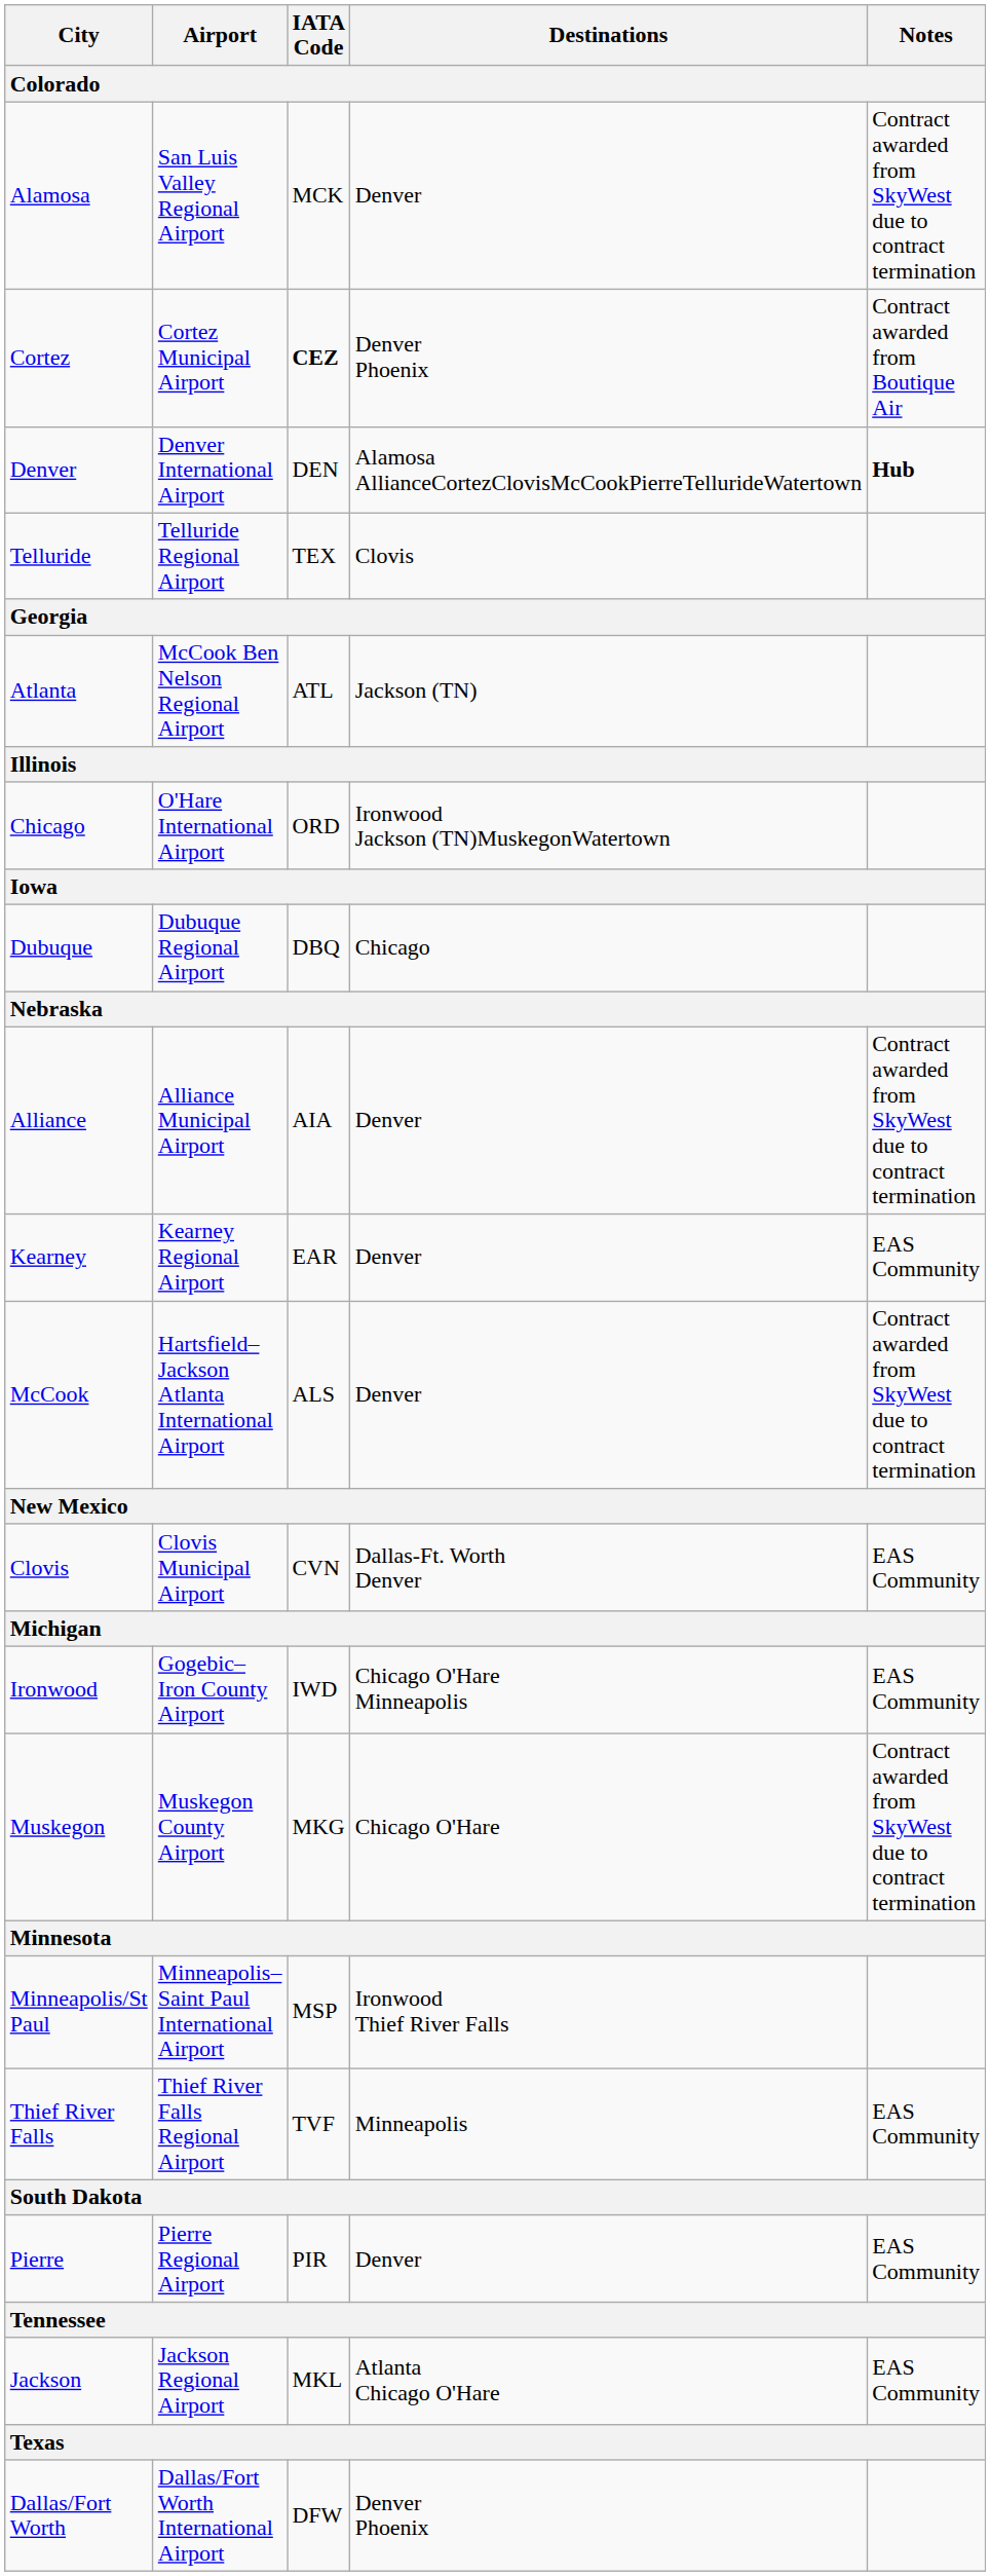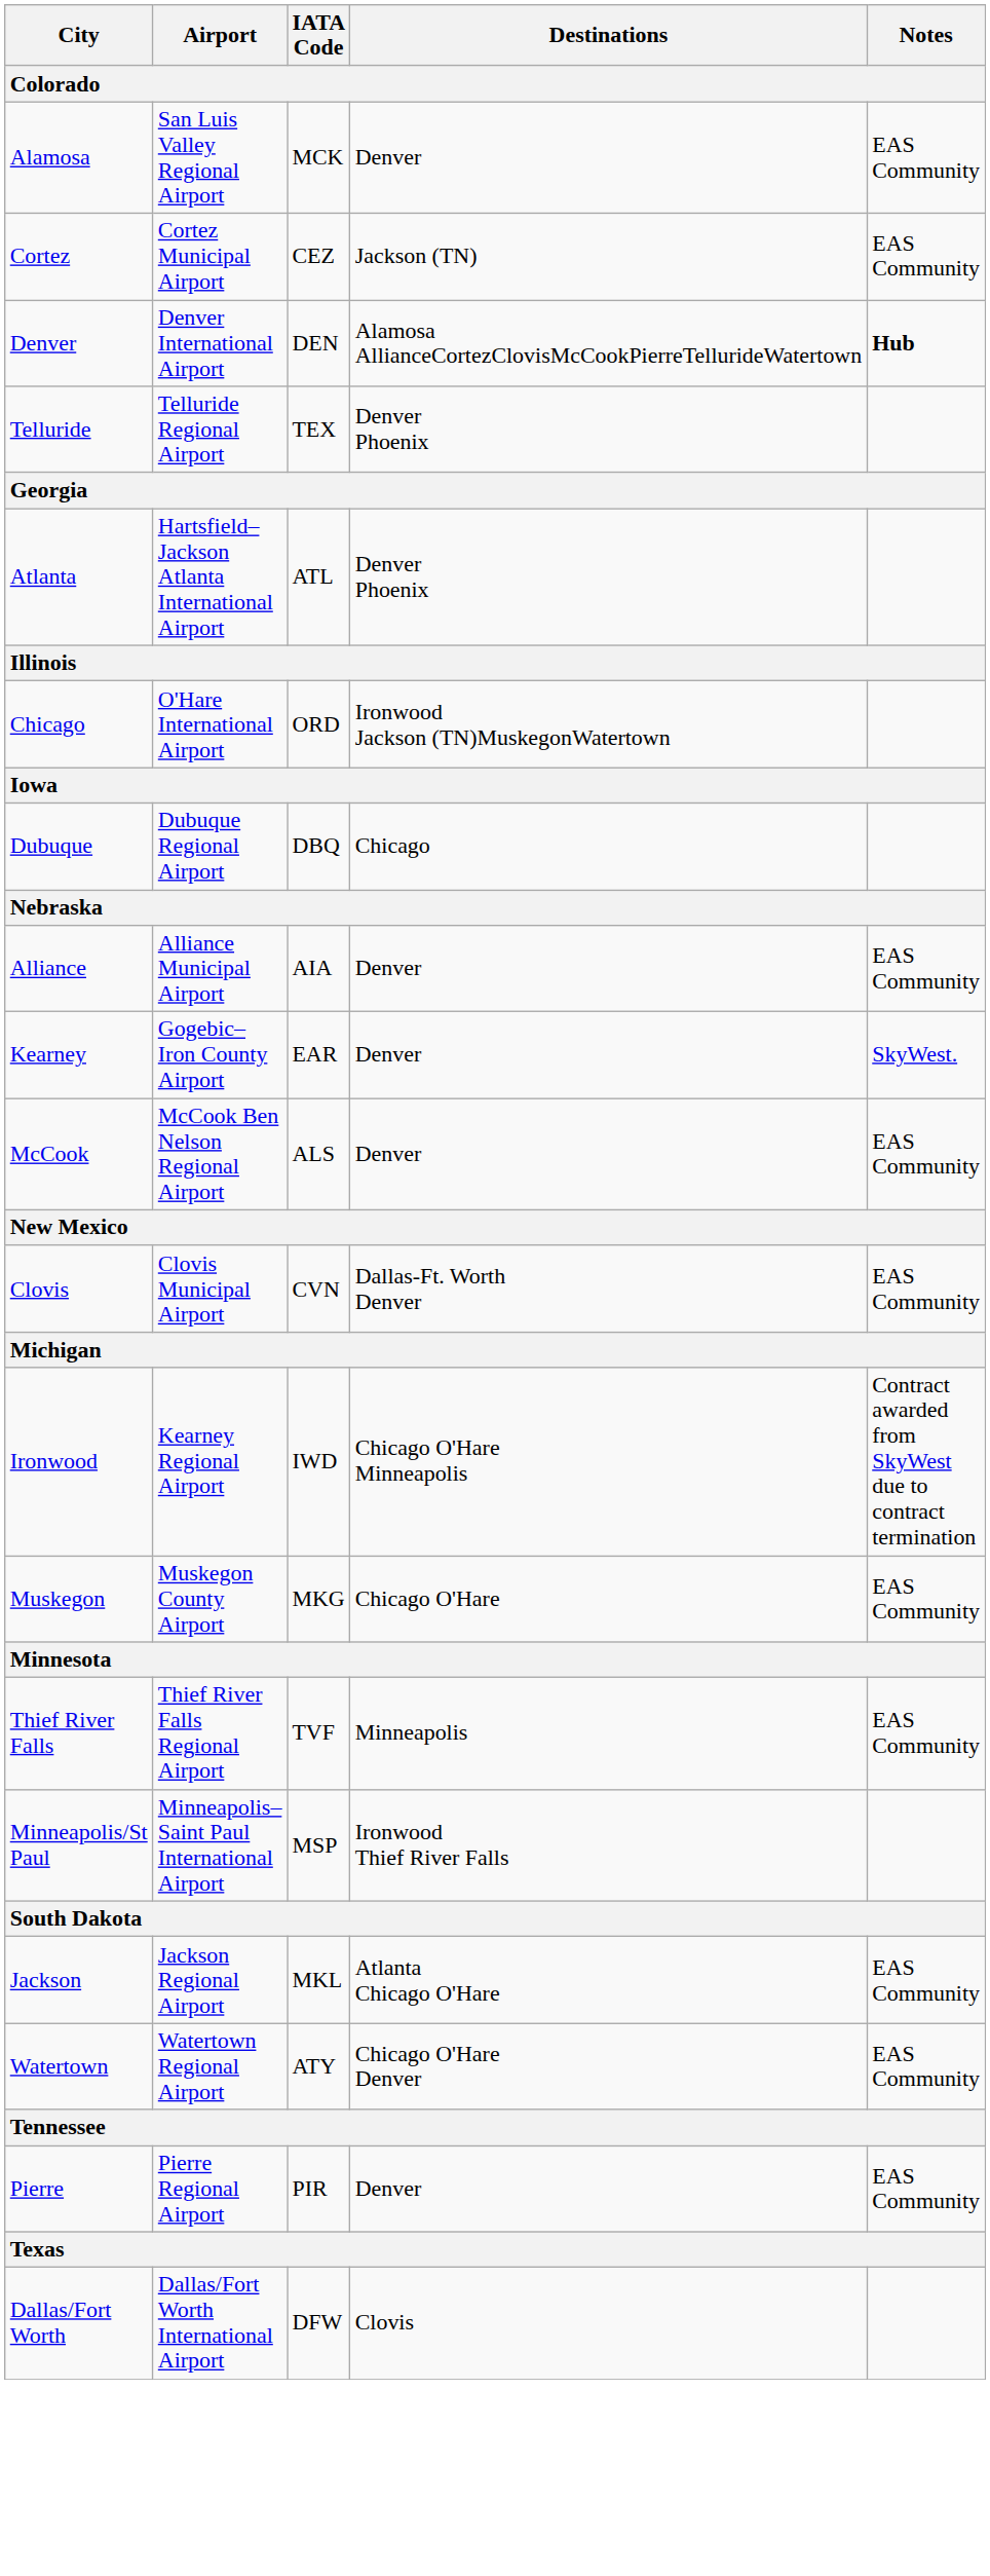 <table class="wikitable">
 <tr>
 <th>City</th>
 <th>Airport</th>
 <th>IATA Code</th>
 <th>Destinations</th>
 <th>Notes</th>
 </tr>
 <tr>
 <th colspan="5" style="text-align: left;">  Colorado</th>
 </tr>
 <tr>
 <td><a href='#'>Alamosa</a></td>
 <td><a href='#'>San Luis Valley Regional Airport</a></td>
 <td>MCK</td>
 <td>Denver</td>
-<td>Contract awarded from <a href='#'>SkyWest</a> due to contract termination</td>
+<td>EAS Community</td>
 </tr>
 <tr>
 <td><a href='#'>Cortez</a></td>
 <td><a href='#'>Cortez Municipal Airport</a></td>
-<td><strong>CEZ</strong></td>
-<td>Denver<br>Phoenix</td>
-<td>Contract awarded from <a href='#'>Boutique Air</a></td>
+<td>CEZ</td>
+<td>Jackson (TN)</td>
+<td>EAS Community</td>
 </tr>
 <tr>
 <td><a href='#'>Denver</a></td>
 <td><a href='#'>Denver International Airport</a></td>
 <td>DEN</td>
 <td>Alamosa<br>AllianceCortezClovisMcCookPierreTellurideWatertown</td>
 <td><strong>Hub</strong></td>
 </tr>
 <tr>
 <td><a href='#'>Telluride</a></td>
 <td><a href='#'>Telluride Regional Airport</a></td>
 <td>TEX</td>
-<td>Clovis</td>
+<td>Denver<br>Phoenix</td>
 <td></td>
 </tr>
 <tr>
 <th colspan="5" style="text-align: left;">  Georgia</th>
 </tr>
 <tr>
 <td><a href='#'>Atlanta</a></td>
-<td><a href='#'>McCook Ben Nelson Regional Airport</a></td>
+<td><a href='#'>Hartsfield–Jackson Atlanta International Airport</a></td>
 <td>ATL</td>
-<td>Jackson (TN)</td>
+<td>Denver<br>Phoenix</td>
 <td></td>
 </tr>
 <tr>
 <th colspan="5" style="text-align: left;">  Illinois</th>
 </tr>
 <tr>
 <td><a href='#'>Chicago</a></td>
 <td><a href='#'>O'Hare International Airport</a></td>
 <td>ORD</td>
 <td>Ironwood<br>Jackson (TN)MuskegonWatertown</td>
 <td></td>
 </tr>
 <tr>
 <th colspan="5" style="text-align: left;">  Iowa</th>
 </tr>
 <tr>
 <td><a href='#'>Dubuque</a></td>
 <td><a href='#'>Dubuque Regional Airport</a></td>
 <td>DBQ</td>
 <td>Chicago</td>
 <td></td>
 </tr>
 <tr>
 <th colspan="5" style="text-align: left;">  Nebraska</th>
 </tr>
 <tr>
 <td><a href='#'>Alliance</a></td>
 <td><a href='#'>Alliance Municipal Airport</a></td>
 <td>AIA</td>
 <td>Denver</td>
-<td>Contract awarded from <a href='#'>SkyWest</a> due to contract termination</td>
+<td>EAS Community</td>
 </tr>
 <tr>
 <td><a href='#'>Kearney</a></td>
-<td><a href='#'>Kearney Regional Airport</a></td>
+<td><a href='#'>Gogebic–Iron County Airport</a></td>
 <td>EAR</td>
 <td>Denver</td>
-<td>EAS Community</td>
+<td><a href='#'>SkyWest.</a></td>
 </tr>
 <tr>
 <td><a href='#'>McCook</a></td>
-<td><a href='#'>Hartsfield–Jackson Atlanta International Airport</a></td>
+<td><a href='#'>McCook Ben Nelson Regional Airport</a></td>
 <td>ALS</td>
 <td>Denver</td>
-<td>Contract awarded from <a href='#'>SkyWest</a> due to contract termination</td>
+<td>EAS Community</td>
 </tr>
 <tr>
 <th colspan="5" style="text-align: left;">  New Mexico</th>
 </tr>
 <tr>
 <td><a href='#'>Clovis</a></td>
 <td><a href='#'>Clovis Municipal Airport</a></td>
 <td>CVN</td>
 <td>Dallas-Ft. Worth<br>Denver</td>
 <td>EAS Community</td>
 </tr>
 <tr>
 <th colspan="5" style="text-align: left;">  Michigan</th>
 </tr>
 <tr>
 <td><a href='#'>Ironwood</a></td>
-<td><a href='#'>Gogebic–Iron County Airport</a></td>
+<td><a href='#'>Kearney Regional Airport</a></td>
 <td>IWD</td>
 <td>Chicago O'Hare<br>Minneapolis</td>
-<td>EAS Community</td>
+<td>Contract awarded from <a href='#'>SkyWest</a> due to contract termination</td>
 </tr>
 <tr>
 <td><a href='#'>Muskegon</a></td>
 <td><a href='#'>Muskegon County Airport</a></td>
 <td>MKG</td>
 <td>Chicago O'Hare</td>
-<td>Contract awarded from <a href='#'>SkyWest</a> due to contract termination</td>
+<td>EAS Community</td>
 </tr>
 <tr>
 <th colspan="5" style="text-align: left;">  Minnesota</th>
+</tr>
+<tr>
+<td><a href='#'>Thief River Falls</a></td>
+<td><a href='#'>Thief River Falls Regional Airport</a></td>
+<td>TVF</td>
+<td>Minneapolis</td>
+<td>EAS Community</td>
 </tr>
 <tr>
 <td><a href='#'>Minneapolis/St Paul</a></td>
 <td><a href='#'>Minneapolis–Saint Paul International Airport</a></td>
 <td>MSP</td>
 <td>Ironwood<br>Thief River Falls</td>
 <td></td>
 </tr>
 <tr>
-<td><a href='#'>Thief River Falls</a></td>
-<td><a href='#'>Thief River Falls Regional Airport</a></td>
-<td>TVF</td>
-<td>Minneapolis</td>
+<th colspan="5" style="text-align: left;">  South Dakota</th>
+</tr>
+<tr>
+<td><a href='#'>Jackson</a></td>
+<td><a href='#'>Jackson Regional Airport</a></td>
+<td>MKL</td>
+<td>Atlanta<br>Chicago O'Hare</td>
 <td>EAS Community</td>
 </tr>
 <tr>
-<th colspan="5" style="text-align: left;">  South Dakota</th>
+<td><a href='#'>Watertown</a></td>
+<td><a href='#'>Watertown Regional Airport</a></td>
+<td>ATY</td>
+<td>Chicago O'Hare<br>Denver</td>
+<td>EAS Community</td>
+</tr>
+<tr>
+<th colspan="5" style="text-align: left;">  Tennessee</th>
 </tr>
 <tr>
 <td><a href='#'>Pierre</a></td>
 <td><a href='#'>Pierre Regional Airport</a></td>
 <td>PIR</td>
 <td>Denver</td>
 <td>EAS Community</td>
 </tr>
 <tr>
-<th colspan="5" style="text-align: left;">  Tennessee</th>
-</tr>
-<tr>
-<td><a href='#'>Jackson</a></td>
-<td><a href='#'>Jackson Regional Airport</a></td>
-<td>MKL</td>
-<td>Atlanta<br>Chicago O'Hare</td>
-<td>EAS Community</td>
-</tr>
-<tr>
 <th colspan="5" style="text-align: left;">  Texas</th>
 </tr>
 <tr>
 <td><a href='#'>Dallas/Fort Worth</a></td>
 <td><a href='#'>Dallas/Fort Worth International Airport</a></td>
 <td>DFW</td>
-<td>Denver<br>Phoenix</td>
+<td>Clovis</td>
 <td></td>
 </tr>
 </table>
